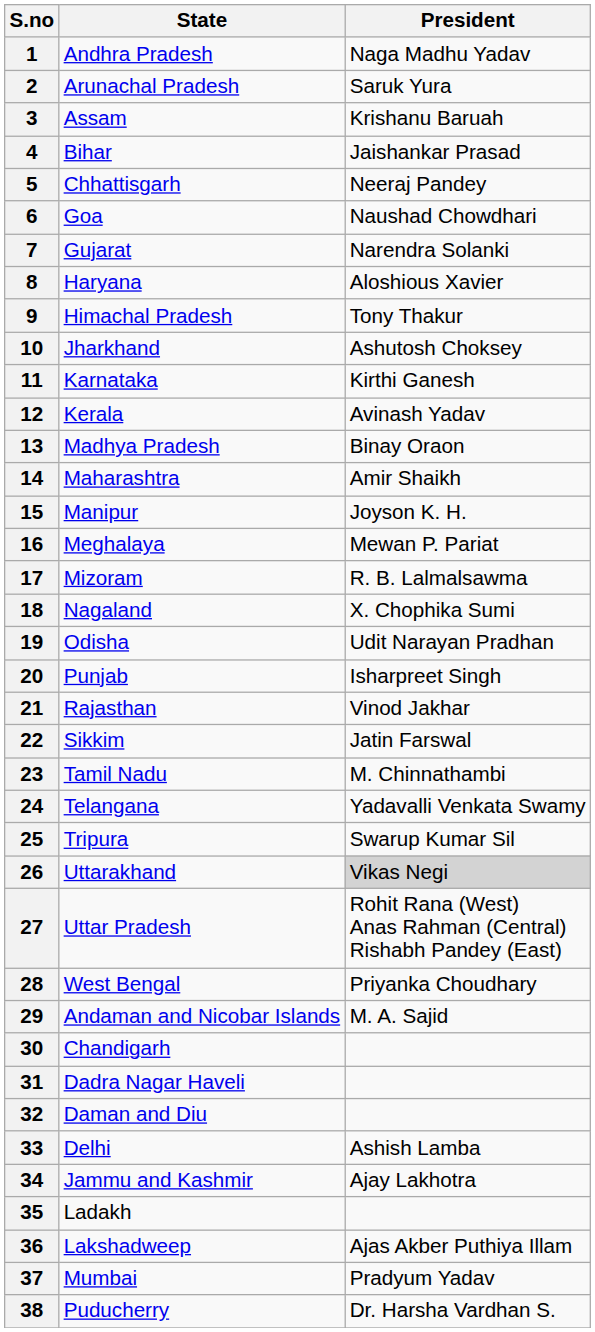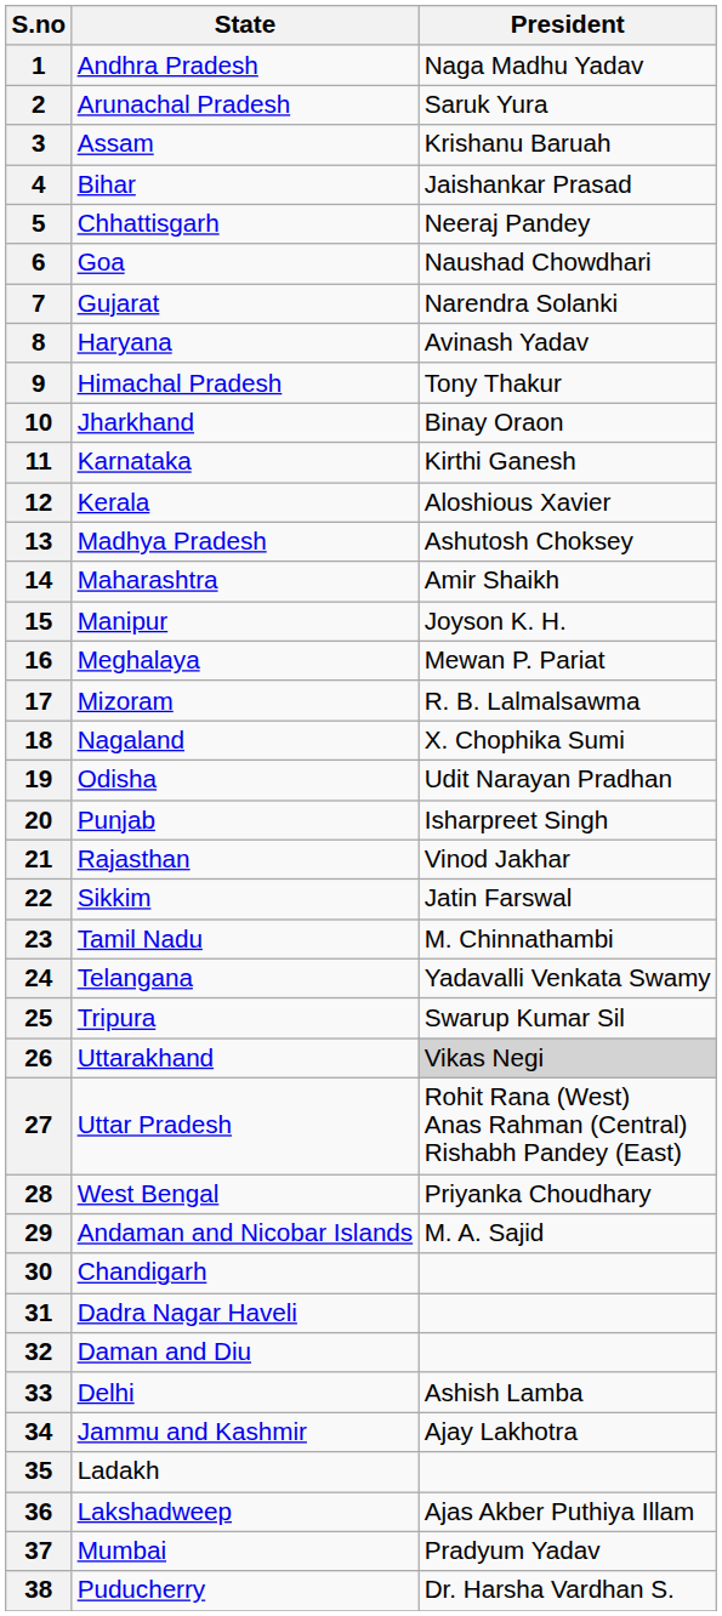 <table class="wikitable">
 <tr>
 <th>S.no</th>
 <th>State</th>
 <th>President</th>
 </tr>
 <tr>
 <th>1</th>
 <td><a href='#'>Andhra Pradesh</a></td>
 <td>Naga Madhu Yadav</td>
 </tr>
 <tr>
 <th>2</th>
 <td><a href='#'>Arunachal Pradesh</a></td>
 <td>Saruk Yura</td>
 </tr>
 <tr>
 <th>3</th>
 <td><a href='#'>Assam</a></td>
 <td>Krishanu Baruah</td>
 </tr>
 <tr>
 <th>4</th>
 <td><a href='#'>Bihar</a></td>
 <td>Jaishankar Prasad</td>
 </tr>
 <tr>
 <th>5</th>
 <td><a href='#'>Chhattisgarh</a></td>
 <td>Neeraj Pandey</td>
 </tr>
 <tr>
 <th>6</th>
 <td><a href='#'>Goa</a></td>
 <td>Naushad Chowdhari</td>
 </tr>
 <tr>
 <th>7</th>
 <td><a href='#'>Gujarat</a></td>
 <td>Narendra Solanki</td>
 </tr>
 <tr>
 <th>8</th>
 <td><a href='#'>Haryana</a></td>
-<td>Aloshious Xavier</td>
+<td>Avinash Yadav</td>
 </tr>
 <tr>
 <th>9</th>
 <td><a href='#'>Himachal Pradesh</a></td>
 <td>Tony Thakur</td>
 </tr>
 <tr>
 <th>10</th>
 <td><a href='#'>Jharkhand</a></td>
-<td>Ashutosh Choksey</td>
+<td>Binay Oraon</td>
 </tr>
 <tr>
 <th>11</th>
 <td><a href='#'>Karnataka</a></td>
 <td>Kirthi Ganesh</td>
 </tr>
 <tr>
 <th>12</th>
 <td><a href='#'>Kerala</a></td>
-<td>Avinash Yadav</td>
+<td>Aloshious Xavier</td>
 </tr>
 <tr>
 <th>13</th>
 <td><a href='#'>Madhya Pradesh</a></td>
-<td>Binay Oraon</td>
+<td>Ashutosh Choksey</td>
 </tr>
 <tr>
 <th>14</th>
 <td><a href='#'>Maharashtra</a></td>
 <td>Amir Shaikh</td>
 </tr>
 <tr>
 <th>15</th>
 <td><a href='#'>Manipur</a></td>
 <td>Joyson K. H.</td>
 </tr>
 <tr>
 <th>16</th>
 <td><a href='#'>Meghalaya</a></td>
 <td>Mewan P. Pariat</td>
 </tr>
 <tr>
 <th>17</th>
 <td><a href='#'>Mizoram</a></td>
 <td>R. B. Lalmalsawma</td>
 </tr>
 <tr>
 <th>18</th>
 <td><a href='#'>Nagaland</a></td>
 <td>X. Chophika Sumi</td>
 </tr>
 <tr>
 <th>19</th>
 <td><a href='#'>Odisha</a></td>
 <td>Udit Narayan Pradhan</td>
 </tr>
 <tr>
 <th>20</th>
 <td><a href='#'>Punjab</a></td>
 <td>Isharpreet Singh</td>
 </tr>
 <tr>
 <th>21</th>
 <td><a href='#'>Rajasthan</a></td>
 <td>Vinod Jakhar</td>
 </tr>
 <tr>
 <th>22</th>
 <td><a href='#'>Sikkim</a></td>
 <td>Jatin Farswal</td>
 </tr>
 <tr>
 <th>23</th>
 <td><a href='#'>Tamil Nadu</a></td>
 <td>M. Chinnathambi</td>
 </tr>
 <tr>
 <th>24</th>
 <td><a href='#'>Telangana</a></td>
 <td>Yadavalli Venkata Swamy</td>
 </tr>
 <tr>
 <th>25</th>
 <td><a href='#'>Tripura</a></td>
 <td>Swarup Kumar Sil</td>
 </tr>
 <tr>
 <th>26</th>
 <td><a href='#'>Uttarakhand</a></td>
 <td style="background: lightgrey;">Vikas Negi</td>
 </tr>
 <tr>
 <th>27</th>
 <td><a href='#'>Uttar Pradesh</a></td>
 <td>Rohit Rana (West)<br>Anas Rahman (Central)<br>Rishabh Pandey (East)</td>
 </tr>
 <tr>
 <th>28</th>
 <td><a href='#'>West Bengal</a></td>
 <td>Priyanka Choudhary</td>
 </tr>
 <tr>
 <th>29</th>
 <td><a href='#'>Andaman and Nicobar Islands</a></td>
 <td>M. A. Sajid</td>
 </tr>
 <tr>
 <th>30</th>
 <td><a href='#'>Chandigarh</a></td>
 <td></td>
 </tr>
 <tr>
 <th>31</th>
 <td><a href='#'>Dadra Nagar Haveli</a></td>
 <td></td>
 </tr>
 <tr>
 <th>32</th>
 <td><a href='#'>Daman and Diu</a></td>
 <td></td>
 </tr>
 <tr>
 <th>33</th>
 <td><a href='#'>Delhi</a></td>
 <td>Ashish Lamba</td>
 </tr>
 <tr>
 <th>34</th>
 <td><a href='#'>Jammu and Kashmir</a></td>
 <td>Ajay Lakhotra</td>
 </tr>
 <tr>
 <th>35</th>
 <td>Ladakh</td>
 <td></td>
 </tr>
 <tr>
 <th>36</th>
 <td><a href='#'>Lakshadweep</a></td>
 <td>Ajas Akber Puthiya Illam</td>
 </tr>
 <tr>
 <th>37</th>
 <td><a href='#'>Mumbai</a></td>
 <td>Pradyum Yadav</td>
 </tr>
 <tr>
 <th>38</th>
 <td><a href='#'>Puducherry</a></td>
 <td>Dr. Harsha Vardhan S.</td>
 </tr>
 <tr>
 </tr>
 </table>
